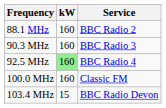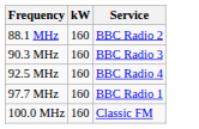 <table class="wikitable sortable">
 <tr>
 <th>Frequency</th>
 <th>kW</th>
 <th>Service</th>
 </tr>
 <tr>
 <td>88.1 <a href='#'>MHz</a></td>
 <td>160</td>
 <td><a href='#'>BBC Radio 2</a></td>
 </tr>
 <tr>
 <td>90.3 MHz</td>
 <td>160</td>
 <td><a href='#'>BBC Radio 3</a></td>
 </tr>
 <tr>
 <td>92.5 MHz</td>
-<td style="background: lightgreen;">160</td>
+<td>160</td>
 <td><a href='#'>BBC Radio 4</a></td>
+</tr>
+<tr>
+<td>97.7 MHz</td>
+<td>160</td>
+<td><a href='#'>BBC Radio 1</a></td>
 </tr>
 <tr>
 <td>100.0 MHz</td>
 <td>160</td>
 <td><a href='#'>Classic FM</a></td>
 </tr>
-<tr>
-<td>103.4 MHz</td>
-<td>15</td>
-<td><a href='#'>BBC Radio Devon</a></td>
-</tr>
 </table>
